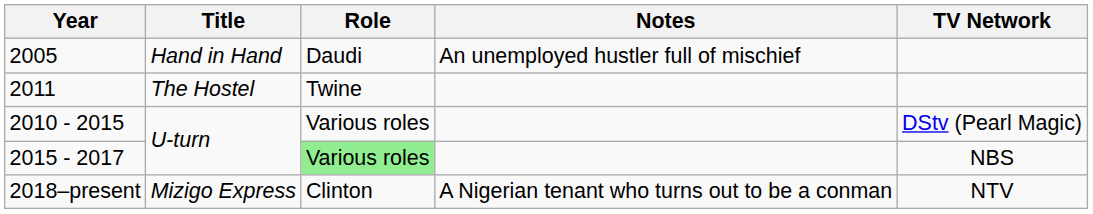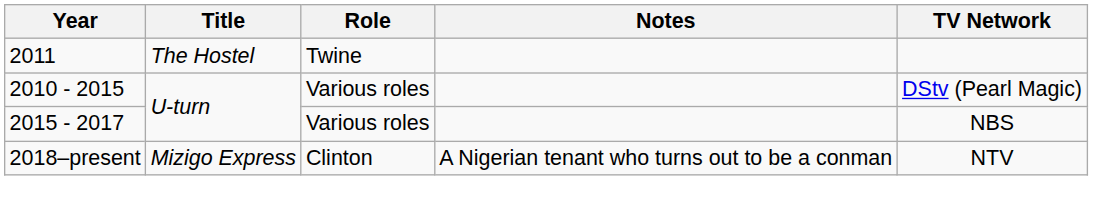 <table class="wikitable">
 <tr>
 <th>Year</th>
 <th>Title</th>
 <th>Role</th>
 <th>Notes</th>
 <th>TV Network</th>
-</tr>
-<tr>
-<td>2005</td>
-<td><em>Hand in Hand</em></td>
-<td>Daudi</td>
-<td>An unemployed hustler full of mischief</td>
-<td></td>
 </tr>
 <tr>
 <td>2011</td>
 <td><em>The Hostel</em></td>
 <td>Twine</td>
 <td></td>
 <td></td>
 </tr>
 <tr>
 <td>2010 - 2015</td>
 <td rowspan="2"><em>U-turn</em></td>
 <td>Various roles</td>
 <td></td>
 <td><a href='#'>DStv</a> (Pearl Magic)</td>
 </tr>
 <tr>
 <td>2015 - 2017</td>
-<td style="background: lightgreen;">Various roles</td>
+<td>Various roles</td>
 <td></td>
 <td style="text-align:center;">NBS</td>
 </tr>
 <tr>
 <td>2018–present</td>
 <td><em>Mizigo Express</em></td>
 <td>Clinton</td>
 <td>A Nigerian tenant who turns out to be a conman</td>
 <td style="text-align:center;">NTV</td>
 </tr>
 </table>
